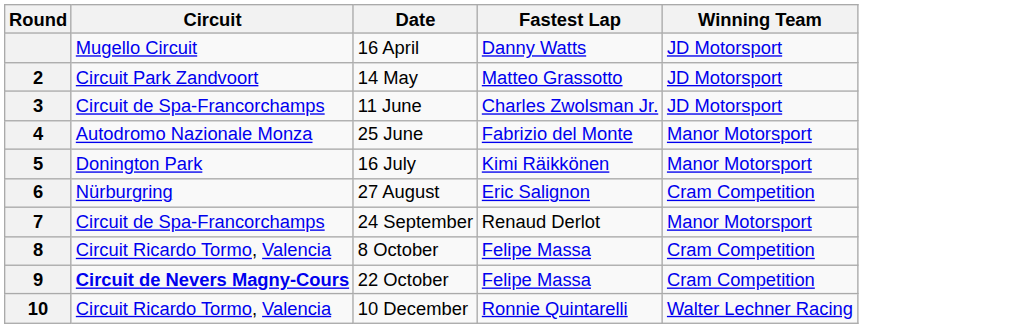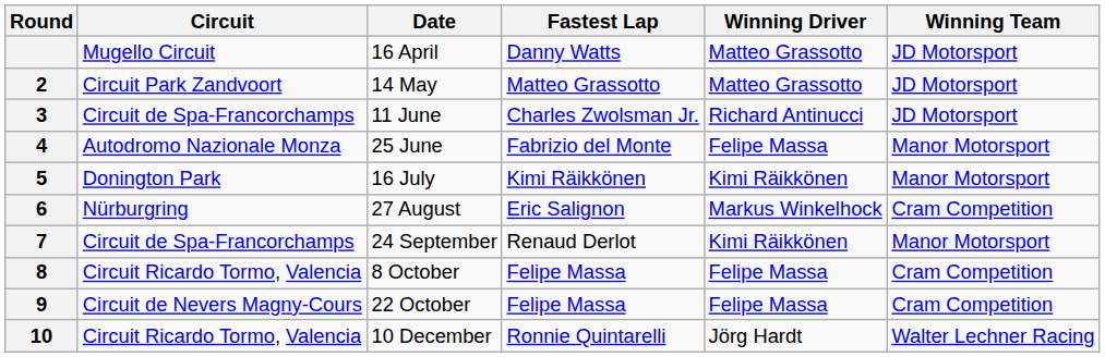 <table class="wikitable" style="font-size:85%">
 <tr>
 <th>Round</th>
 <th>Circuit</th>
 <th>Date</th>
 <th>Fastest Lap</th>
+<th>Winning Driver</th>
 <th>Winning Team</th>
 </tr>
 <tr>
 <th></th>
 <td> <a href='#'>Mugello Circuit</a></td>
 <td>16 April</td>
 <td> <a href='#'>Danny Watts</a></td>
+<td> <a href='#'>Matteo Grassotto</a></td>
 <td> <a href='#'>JD Motorsport</a></td>
 </tr>
 <tr>
 <th>2</th>
 <td> <a href='#'>Circuit Park Zandvoort</a></td>
 <td>14 May</td>
+<td> <a href='#'>Matteo Grassotto</a></td>
 <td> <a href='#'>Matteo Grassotto</a></td>
 <td> <a href='#'>JD Motorsport</a></td>
 </tr>
 <tr>
 <th>3</th>
 <td> <a href='#'>Circuit de Spa-Francorchamps</a></td>
 <td>11 June</td>
 <td> <a href='#'>Charles Zwolsman Jr.</a></td>
+<td> <a href='#'>Richard Antinucci</a></td>
 <td> <a href='#'>JD Motorsport</a></td>
 </tr>
 <tr>
 <th>4</th>
 <td> <a href='#'>Autodromo Nazionale Monza</a></td>
 <td>25 June</td>
 <td> <a href='#'>Fabrizio del Monte</a></td>
+<td> <a href='#'>Felipe Massa</a></td>
 <td> <a href='#'>Manor Motorsport</a></td>
 </tr>
 <tr>
 <th>5</th>
 <td> <a href='#'>Donington Park</a></td>
 <td>16 July</td>
+<td> <a href='#'>Kimi Räikkönen</a></td>
 <td> <a href='#'>Kimi Räikkönen</a></td>
 <td> <a href='#'>Manor Motorsport</a></td>
 </tr>
 <tr>
 <th>6</th>
 <td> <a href='#'>Nürburgring</a></td>
 <td>27 August</td>
 <td> <a href='#'>Eric Salignon</a></td>
+<td> <a href='#'>Markus Winkelhock</a></td>
 <td> <a href='#'>Cram Competition</a></td>
 </tr>
 <tr>
 <th>7</th>
 <td> <a href='#'>Circuit de Spa-Francorchamps</a></td>
 <td>24 September</td>
 <td> Renaud Derlot</td>
+<td> <a href='#'>Kimi Räikkönen</a></td>
 <td> <a href='#'>Manor Motorsport</a></td>
 </tr>
 <tr>
 <th>8</th>
 <td> <a href='#'>Circuit Ricardo Tormo</a>, <a href='#'>Valencia</a></td>
 <td>8 October</td>
 <td> <a href='#'>Felipe Massa</a></td>
+<td> <a href='#'>Felipe Massa</a></td>
 <td> <a href='#'>Cram Competition</a></td>
 </tr>
 <tr>
 <th>9</th>
-<td><strong> <a href='#'>Circuit de Nevers Magny-Cours</a></strong></td>
+<td> <a href='#'>Circuit de Nevers Magny-Cours</a></td>
 <td>22 October</td>
+<td> <a href='#'>Felipe Massa</a></td>
 <td> <a href='#'>Felipe Massa</a></td>
 <td> <a href='#'>Cram Competition</a></td>
 </tr>
 <tr>
 <th>10</th>
 <td> <a href='#'>Circuit Ricardo Tormo</a>, <a href='#'>Valencia</a></td>
 <td>10 December</td>
 <td> <a href='#'>Ronnie Quintarelli</a></td>
+<td> Jörg Hardt</td>
 <td> <a href='#'>Walter Lechner Racing</a></td>
 </tr>
 </table>
